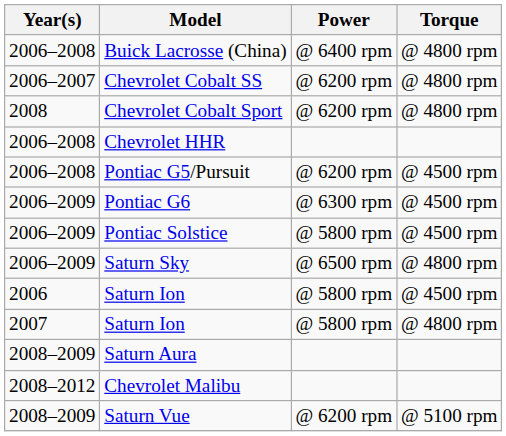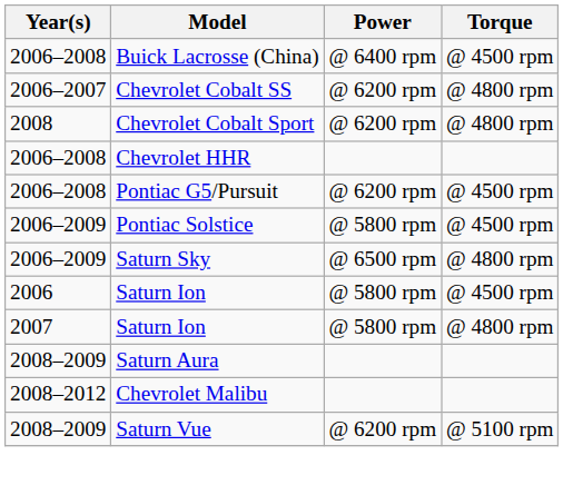 <table class="wikitable">
 <tr>
 <th scope="col">Year(s)</th>
 <th scope="col">Model</th>
 <th scope="col">Power</th>
 <th scope="col">Torque</th>
 </tr>
 <tr>
 <td>2006–2008</td>
 <td><a href='#'>Buick Lacrosse</a> (China)</td>
 <td> @ 6400 rpm</td>
-<td> @ 4800 rpm</td>
+<td> @ 4500 rpm</td>
 </tr>
 <tr>
 <td>2006–2007</td>
 <td><a href='#'>Chevrolet Cobalt SS</a></td>
 <td> @ 6200 rpm</td>
 <td> @ 4800 rpm</td>
 </tr>
 <tr>
 <td>2008</td>
 <td><a href='#'>Chevrolet Cobalt Sport</a></td>
 <td> @ 6200 rpm</td>
 <td> @ 4800 rpm</td>
 </tr>
 <tr>
 <td>2006–2008</td>
 <td><a href='#'>Chevrolet HHR</a></td>
 <td></td>
 <td></td>
 </tr>
 <tr>
 <td>2006–2008</td>
 <td><a href='#'>Pontiac G5</a>/Pursuit</td>
 <td> @ 6200 rpm</td>
-<td> @ 4500 rpm</td>
-</tr>
-<tr>
-<td>2006–2009</td>
-<td><a href='#'>Pontiac G6</a></td>
-<td> @ 6300 rpm</td>
 <td> @ 4500 rpm</td>
 </tr>
 <tr>
 <td>2006–2009</td>
 <td><a href='#'>Pontiac Solstice</a></td>
 <td> @ 5800 rpm</td>
 <td> @ 4500 rpm</td>
 </tr>
 <tr>
 <td>2006–2009</td>
 <td><a href='#'>Saturn Sky</a></td>
 <td> @ 6500 rpm</td>
 <td> @ 4800 rpm</td>
 </tr>
 <tr>
 <td>2006</td>
 <td><a href='#'>Saturn Ion</a></td>
 <td> @ 5800 rpm</td>
 <td> @ 4500 rpm</td>
 </tr>
 <tr>
 <td>2007</td>
 <td><a href='#'>Saturn Ion</a></td>
 <td> @ 5800 rpm</td>
 <td> @ 4800 rpm</td>
 </tr>
 <tr>
 <td>2008–2009</td>
 <td><a href='#'>Saturn Aura</a></td>
 <td></td>
 <td></td>
 </tr>
 <tr>
 <td>2008–2012</td>
 <td><a href='#'>Chevrolet Malibu</a></td>
 <td></td>
 <td></td>
 </tr>
 <tr>
 <td>2008–2009</td>
 <td><a href='#'>Saturn Vue</a></td>
 <td> @ 6200 rpm</td>
 <td> @ 5100 rpm</td>
 </tr>
 <tr>
 </tr>
 </table>
